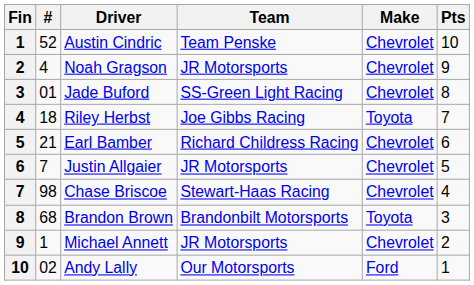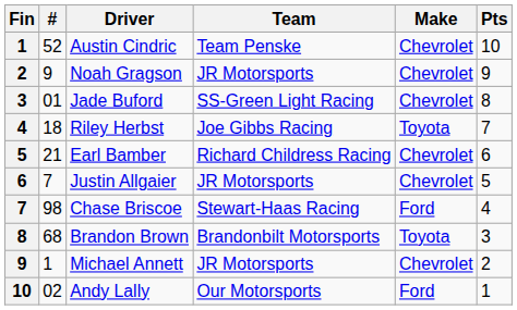 <table class="wikitable" style="font-size: 95%;">
 <tr>
 <th>Fin</th>
 <th>#</th>
 <th>Driver</th>
 <th>Team</th>
 <th>Make</th>
 <th>Pts</th>
 </tr>
 <tr>
 <th>1</th>
 <td>52</td>
 <td><a href='#'>Austin Cindric</a></td>
 <td><a href='#'>Team Penske</a></td>
 <td><a href='#'>Chevrolet</a></td>
 <td>10</td>
 </tr>
 <tr>
 <th>2</th>
-<td>4</td>
+<td>9</td>
 <td><a href='#'>Noah Gragson</a></td>
 <td><a href='#'>JR Motorsports</a></td>
 <td><a href='#'>Chevrolet</a></td>
 <td>9</td>
 </tr>
 <tr>
 <th>3</th>
 <td>01</td>
 <td><a href='#'>Jade Buford</a></td>
 <td><a href='#'>SS-Green Light Racing</a></td>
 <td><a href='#'>Chevrolet</a></td>
 <td>8</td>
 </tr>
 <tr>
 <th>4</th>
 <td>18</td>
 <td><a href='#'>Riley Herbst</a></td>
 <td><a href='#'>Joe Gibbs Racing</a></td>
 <td><a href='#'>Toyota</a></td>
 <td>7</td>
 </tr>
 <tr>
 <th>5</th>
 <td>21</td>
 <td><a href='#'>Earl Bamber</a></td>
 <td><a href='#'>Richard Childress Racing</a></td>
 <td><a href='#'>Chevrolet</a></td>
 <td>6</td>
 </tr>
 <tr>
 <th>6</th>
 <td>7</td>
 <td><a href='#'>Justin Allgaier</a></td>
 <td><a href='#'>JR Motorsports</a></td>
 <td><a href='#'>Chevrolet</a></td>
 <td>5</td>
 </tr>
 <tr>
 <th>7</th>
 <td>98</td>
 <td><a href='#'>Chase Briscoe</a></td>
 <td><a href='#'>Stewart-Haas Racing</a></td>
-<td><a href='#'>Chevrolet</a></td>
+<td><a href='#'>Ford</a></td>
 <td>4</td>
 </tr>
 <tr>
 <th>8</th>
 <td>68</td>
 <td><a href='#'>Brandon Brown</a></td>
 <td><a href='#'>Brandonbilt Motorsports</a></td>
 <td><a href='#'>Toyota</a></td>
 <td>3</td>
 </tr>
 <tr>
 <th>9</th>
 <td>1</td>
 <td><a href='#'>Michael Annett</a></td>
 <td><a href='#'>JR Motorsports</a></td>
 <td><a href='#'>Chevrolet</a></td>
 <td>2</td>
 </tr>
 <tr>
 <th>10</th>
 <td>02</td>
 <td><a href='#'>Andy Lally</a></td>
 <td><a href='#'>Our Motorsports</a></td>
 <td><a href='#'>Ford</a></td>
 <td>1</td>
 </tr>
 </table>
